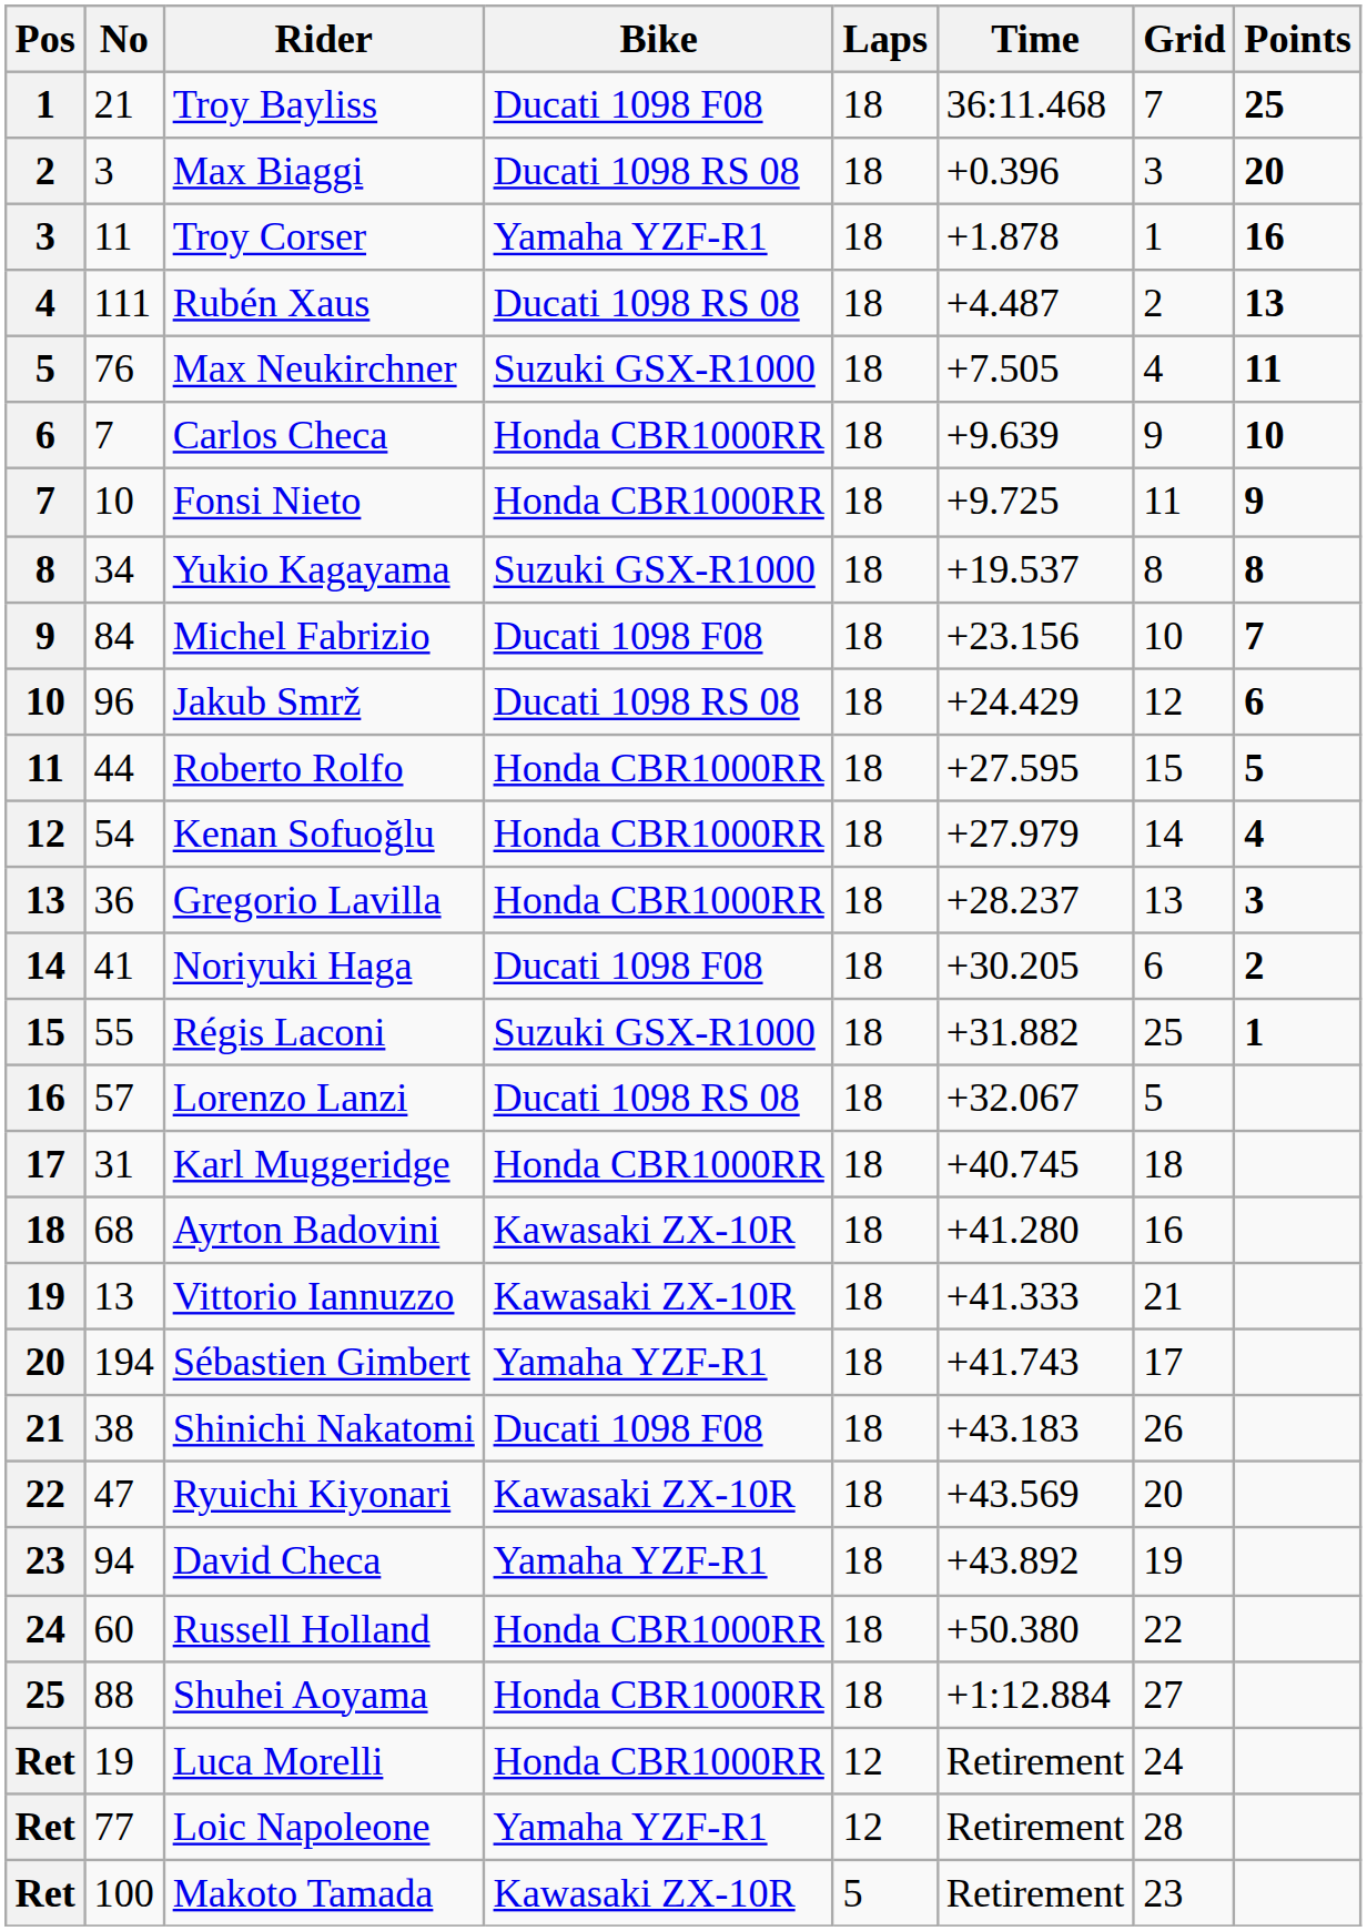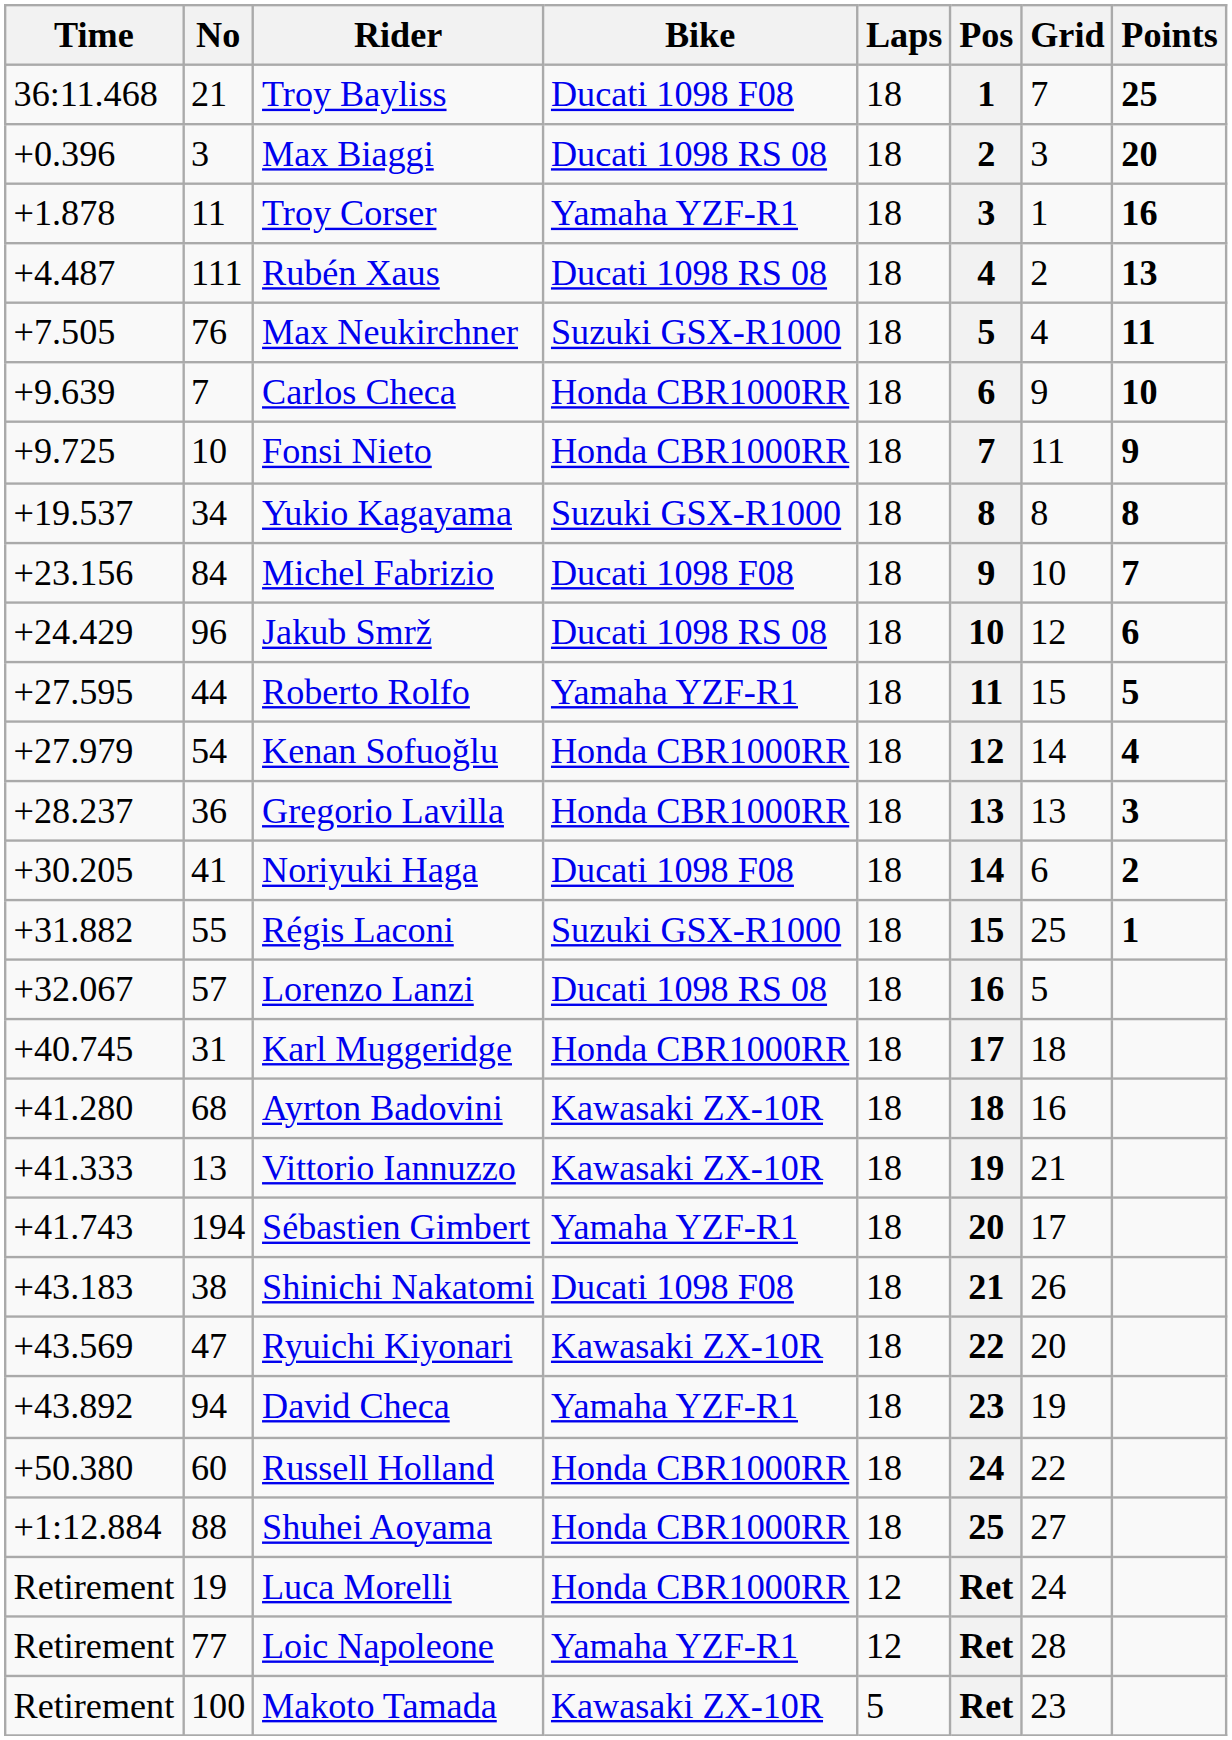 <table class="wikitable" style="font-size: 95%;">
 <tr>
-<th>Pos</th>
+<th>Time</th>
 <th>No</th>
 <th>Rider</th>
 <th>Bike</th>
 <th>Laps</th>
-<th>Time</th>
+<th>Pos</th>
 <th>Grid</th>
 <th>Points</th>
 </tr>
 <tr>
-<th>1</th>
+<td>36:11.468</td>
 <td>21</td>
 <td> <a href='#'>Troy Bayliss</a></td>
 <td><a href='#'>Ducati 1098 F08</a></td>
 <td>18</td>
-<td>36:11.468</td>
+<th>1</th>
 <td>7</td>
 <td><strong>25</strong></td>
 </tr>
 <tr>
-<th>2</th>
+<td>+0.396</td>
 <td>3</td>
 <td> <a href='#'>Max Biaggi</a></td>
 <td><a href='#'>Ducati 1098 RS 08</a></td>
 <td>18</td>
-<td>+0.396</td>
+<th>2</th>
 <td>3</td>
 <td><strong>20</strong></td>
 </tr>
 <tr>
-<th>3</th>
+<td>+1.878</td>
 <td>11</td>
 <td> <a href='#'>Troy Corser</a></td>
 <td><a href='#'>Yamaha YZF-R1</a></td>
 <td>18</td>
-<td>+1.878</td>
+<th>3</th>
 <td>1</td>
 <td><strong>16</strong></td>
 </tr>
 <tr>
-<th>4</th>
+<td>+4.487</td>
 <td>111</td>
 <td> <a href='#'>Rubén Xaus</a></td>
 <td><a href='#'>Ducati 1098 RS 08</a></td>
 <td>18</td>
-<td>+4.487</td>
+<th>4</th>
 <td>2</td>
 <td><strong>13</strong></td>
 </tr>
 <tr>
-<th>5</th>
+<td>+7.505</td>
 <td>76</td>
 <td> <a href='#'>Max Neukirchner</a></td>
 <td><a href='#'>Suzuki GSX-R1000</a></td>
 <td>18</td>
-<td>+7.505</td>
+<th>5</th>
 <td>4</td>
 <td><strong>11</strong></td>
 </tr>
 <tr>
-<th>6</th>
+<td>+9.639</td>
 <td>7</td>
 <td> <a href='#'>Carlos Checa</a></td>
 <td><a href='#'>Honda CBR1000RR</a></td>
 <td>18</td>
-<td>+9.639</td>
+<th>6</th>
 <td>9</td>
 <td><strong>10</strong></td>
 </tr>
 <tr>
-<th>7</th>
+<td>+9.725</td>
 <td>10</td>
 <td> <a href='#'>Fonsi Nieto</a></td>
 <td><a href='#'>Honda CBR1000RR</a></td>
 <td>18</td>
-<td>+9.725</td>
+<th>7</th>
 <td>11</td>
 <td><strong>9</strong></td>
 </tr>
 <tr>
-<th>8</th>
+<td>+19.537</td>
 <td>34</td>
 <td> <a href='#'>Yukio Kagayama</a></td>
 <td><a href='#'>Suzuki GSX-R1000</a></td>
 <td>18</td>
-<td>+19.537</td>
+<th>8</th>
 <td>8</td>
 <td><strong>8</strong></td>
 </tr>
 <tr>
-<th>9</th>
+<td>+23.156</td>
 <td>84</td>
 <td> <a href='#'>Michel Fabrizio</a></td>
 <td><a href='#'>Ducati 1098 F08</a></td>
 <td>18</td>
-<td>+23.156</td>
+<th>9</th>
 <td>10</td>
 <td><strong>7</strong></td>
 </tr>
 <tr>
-<th>10</th>
+<td>+24.429</td>
 <td>96</td>
 <td> <a href='#'>Jakub Smrž</a></td>
 <td><a href='#'>Ducati 1098 RS 08</a></td>
 <td>18</td>
-<td>+24.429</td>
+<th>10</th>
 <td>12</td>
 <td><strong>6</strong></td>
 </tr>
 <tr>
-<th>11</th>
+<td>+27.595</td>
 <td>44</td>
 <td> <a href='#'>Roberto Rolfo</a></td>
-<td><a href='#'>Honda CBR1000RR</a></td>
+<td><a href='#'>Yamaha YZF-R1</a></td>
 <td>18</td>
-<td>+27.595</td>
+<th>11</th>
 <td>15</td>
 <td><strong>5</strong></td>
 </tr>
 <tr>
-<th>12</th>
+<td>+27.979</td>
 <td>54</td>
 <td> <a href='#'>Kenan Sofuoğlu</a></td>
 <td><a href='#'>Honda CBR1000RR</a></td>
 <td>18</td>
-<td>+27.979</td>
+<th>12</th>
 <td>14</td>
 <td><strong>4</strong></td>
 </tr>
 <tr>
-<th>13</th>
+<td>+28.237</td>
 <td>36</td>
 <td> <a href='#'>Gregorio Lavilla</a></td>
 <td><a href='#'>Honda CBR1000RR</a></td>
 <td>18</td>
-<td>+28.237</td>
+<th>13</th>
 <td>13</td>
 <td><strong>3</strong></td>
 </tr>
 <tr>
-<th>14</th>
+<td>+30.205</td>
 <td>41</td>
 <td> <a href='#'>Noriyuki Haga</a></td>
 <td><a href='#'>Ducati 1098 F08</a></td>
 <td>18</td>
-<td>+30.205</td>
+<th>14</th>
 <td>6</td>
 <td><strong>2</strong></td>
 </tr>
 <tr>
-<th>15</th>
+<td>+31.882</td>
 <td>55</td>
 <td> <a href='#'>Régis Laconi</a></td>
 <td><a href='#'>Suzuki GSX-R1000</a></td>
 <td>18</td>
-<td>+31.882</td>
+<th>15</th>
 <td>25</td>
 <td><strong>1</strong></td>
 </tr>
 <tr>
-<th>16</th>
+<td>+32.067</td>
 <td>57</td>
 <td> <a href='#'>Lorenzo Lanzi</a></td>
 <td><a href='#'>Ducati 1098 RS 08</a></td>
 <td>18</td>
-<td>+32.067</td>
+<th>16</th>
 <td>5</td>
 <td></td>
 </tr>
 <tr>
-<th>17</th>
+<td>+40.745</td>
 <td>31</td>
 <td> <a href='#'>Karl Muggeridge</a></td>
 <td><a href='#'>Honda CBR1000RR</a></td>
 <td>18</td>
-<td>+40.745</td>
+<th>17</th>
 <td>18</td>
 <td></td>
 </tr>
 <tr>
-<th>18</th>
+<td>+41.280</td>
 <td>68</td>
 <td> <a href='#'>Ayrton Badovini</a></td>
 <td><a href='#'>Kawasaki ZX-10R</a></td>
 <td>18</td>
-<td>+41.280</td>
+<th>18</th>
 <td>16</td>
 <td></td>
 </tr>
 <tr>
-<th>19</th>
+<td>+41.333</td>
 <td>13</td>
 <td> <a href='#'>Vittorio Iannuzzo</a></td>
 <td><a href='#'>Kawasaki ZX-10R</a></td>
 <td>18</td>
-<td>+41.333</td>
+<th>19</th>
 <td>21</td>
 <td></td>
 </tr>
 <tr>
-<th>20</th>
+<td>+41.743</td>
 <td>194</td>
 <td> <a href='#'>Sébastien Gimbert</a></td>
 <td><a href='#'>Yamaha YZF-R1</a></td>
 <td>18</td>
-<td>+41.743</td>
+<th>20</th>
 <td>17</td>
 <td></td>
 </tr>
 <tr>
-<th>21</th>
+<td>+43.183</td>
 <td>38</td>
 <td> <a href='#'>Shinichi Nakatomi</a></td>
 <td><a href='#'>Ducati 1098 F08</a></td>
 <td>18</td>
-<td>+43.183</td>
+<th>21</th>
 <td>26</td>
 <td></td>
 </tr>
 <tr>
-<th>22</th>
+<td>+43.569</td>
 <td>47</td>
 <td> <a href='#'>Ryuichi Kiyonari</a></td>
 <td><a href='#'>Kawasaki ZX-10R</a></td>
 <td>18</td>
-<td>+43.569</td>
+<th>22</th>
 <td>20</td>
 <td></td>
 </tr>
 <tr>
-<th>23</th>
+<td>+43.892</td>
 <td>94</td>
 <td> <a href='#'>David Checa</a></td>
 <td><a href='#'>Yamaha YZF-R1</a></td>
 <td>18</td>
-<td>+43.892</td>
+<th>23</th>
 <td>19</td>
 <td></td>
 </tr>
 <tr>
-<th>24</th>
+<td>+50.380</td>
 <td>60</td>
 <td> <a href='#'>Russell Holland</a></td>
 <td><a href='#'>Honda CBR1000RR</a></td>
 <td>18</td>
-<td>+50.380</td>
+<th>24</th>
 <td>22</td>
 <td></td>
 </tr>
 <tr>
-<th>25</th>
+<td>+1:12.884</td>
 <td>88</td>
 <td> <a href='#'>Shuhei Aoyama</a></td>
 <td><a href='#'>Honda CBR1000RR</a></td>
 <td>18</td>
-<td>+1:12.884</td>
+<th>25</th>
 <td>27</td>
 <td></td>
 </tr>
 <tr>
-<th>Ret</th>
+<td>Retirement</td>
 <td>19</td>
 <td> <a href='#'>Luca Morelli</a></td>
 <td><a href='#'>Honda CBR1000RR</a></td>
 <td>12</td>
-<td>Retirement</td>
+<th>Ret</th>
 <td>24</td>
 <td></td>
 </tr>
 <tr>
-<th>Ret</th>
+<td>Retirement</td>
 <td>77</td>
 <td> <a href='#'>Loic Napoleone</a></td>
 <td><a href='#'>Yamaha YZF-R1</a></td>
 <td>12</td>
-<td>Retirement</td>
+<th>Ret</th>
 <td>28</td>
 <td></td>
 </tr>
 <tr>
-<th>Ret</th>
+<td>Retirement</td>
 <td>100</td>
 <td> <a href='#'>Makoto Tamada</a></td>
 <td><a href='#'>Kawasaki ZX-10R</a></td>
 <td>5</td>
-<td>Retirement</td>
+<th>Ret</th>
 <td>23</td>
 <td></td>
 </tr>
 </table>
